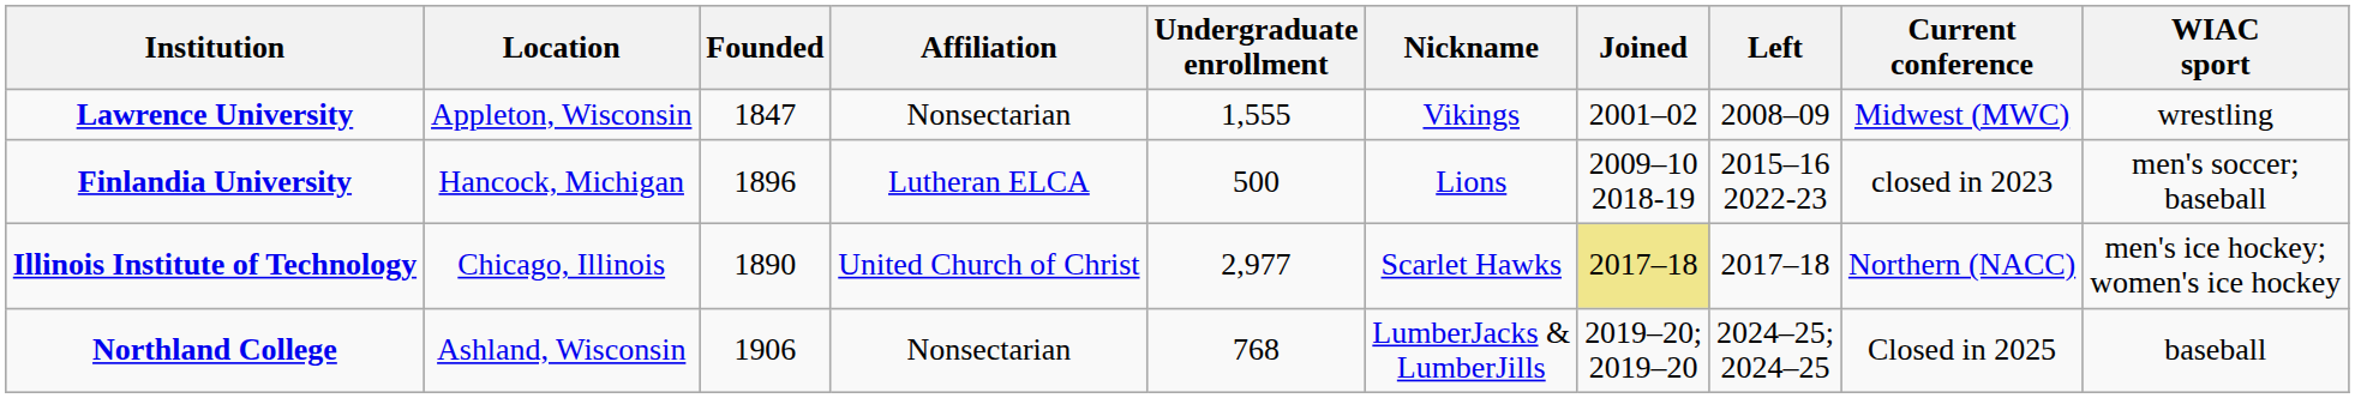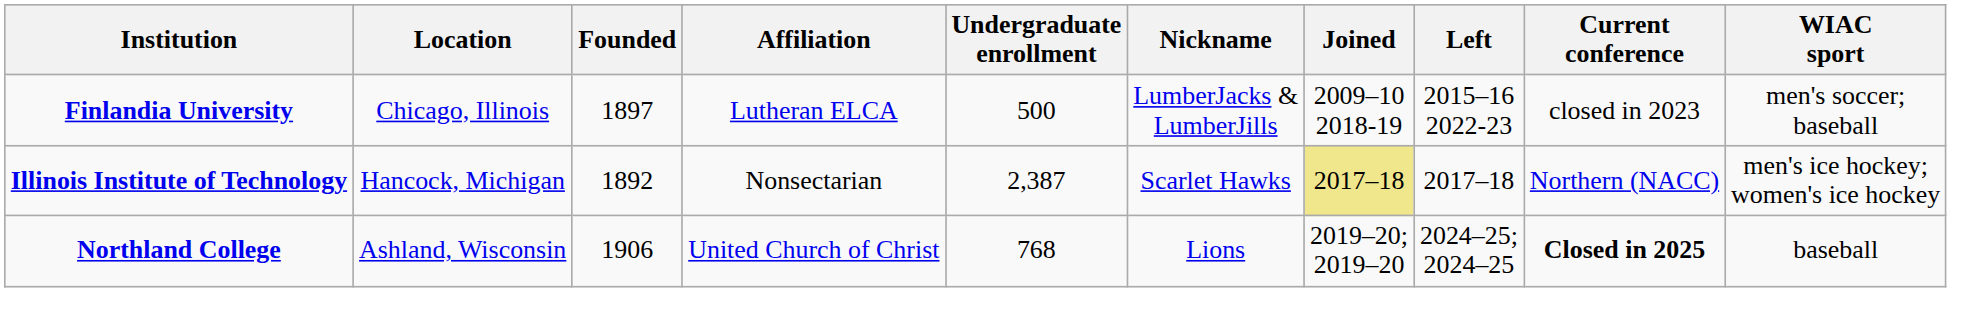 <table class="wikitable sortable" style="text-align:center;">
 <tr>
 <th>Institution</th>
 <th>Location</th>
 <th>Founded</th>
 <th>Affiliation</th>
 <th>Undergraduate<br>enrollment</th>
 <th>Nickname</th>
 <th>Joined</th>
 <th>Left</th>
 <th>Current<br>conference</th>
 <th>WIAC<br>sport</th>
 </tr>
 <tr>
-<td><strong><a href='#'>Lawrence University</a></strong></td>
-<td><a href='#'>Appleton, Wisconsin</a></td>
-<td>1847</td>
-<td>Nonsectarian</td>
-<td>1,555</td>
-<td><a href='#'>Vikings</a></td>
-<td>2001–02</td>
-<td>2008–09</td>
-<td><a href='#'>Midwest (MWC)</a></td>
-<td>wrestling</td>
-</tr>
-<tr>
 <td><strong><a href='#'>Finlandia University</a></strong></td>
-<td><a href='#'>Hancock, Michigan</a></td>
-<td>1896</td>
+<td><a href='#'>Chicago, Illinois</a></td>
+<td>1897</td>
 <td><a href='#'>Lutheran ELCA</a></td>
 <td>500</td>
-<td><a href='#'>Lions</a></td>
+<td><a href='#'>LumberJacks</a> &<br><a href='#'>LumberJills</a></td>
 <td>2009–10<br>2018-19</td>
 <td>2015–16<br>2022-23</td>
 <td>closed in 2023</td>
 <td>men's soccer;<br>baseball</td>
 </tr>
 <tr>
 <td><strong><a href='#'>Illinois Institute of Technology</a></strong></td>
-<td><a href='#'>Chicago, Illinois</a></td>
-<td>1890</td>
-<td><a href='#'>United Church of Christ</a></td>
-<td>2,977</td>
+<td><a href='#'>Hancock, Michigan</a></td>
+<td>1892</td>
+<td>Nonsectarian</td>
+<td>2,387</td>
 <td><a href='#'>Scarlet Hawks</a></td>
 <td style="background: khaki;">2017–18</td>
 <td>2017–18</td>
 <td><a href='#'>Northern (NACC)</a></td>
 <td>men's ice hockey;<br>women's ice hockey</td>
 </tr>
 <tr>
 <td><strong><a href='#'>Northland College</a></strong></td>
 <td><a href='#'>Ashland, Wisconsin</a></td>
 <td>1906</td>
-<td>Nonsectarian</td>
+<td><a href='#'>United Church of Christ</a></td>
 <td>768</td>
-<td><a href='#'>LumberJacks</a> &<br><a href='#'>LumberJills</a></td>
+<td><a href='#'>Lions</a></td>
 <td>2019–20;<br>2019–20</td>
 <td>2024–25;<br>2024–25</td>
-<td>Closed in 2025</td>
+<td><strong>Closed in 2025</strong></td>
 <td>baseball</td>
 </tr>
 </table>
